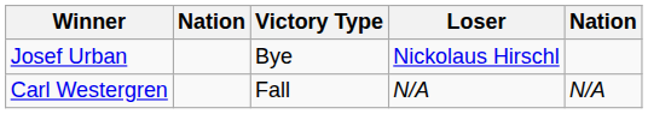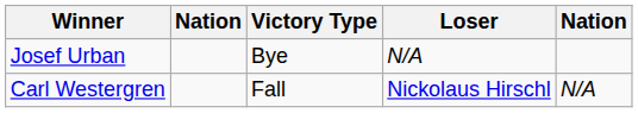 <table class="wikitable sortable" style="text-align:left;">
 <tr>
 <th>Winner</th>
 <th>Nation</th>
 <th>Victory Type</th>
 <th>Loser</th>
 <th>Nation</th>
 </tr>
 <tr>
 <td><a href='#'>Josef Urban</a></td>
 <td></td>
 <td>Bye</td>
-<td><a href='#'>Nickolaus Hirschl</a></td>
+<td><em>N/A</em></td>
 <td></td>
 </tr>
 <tr>
 <td><a href='#'>Carl Westergren</a></td>
 <td></td>
 <td>Fall</td>
-<td><em>N/A</em></td>
+<td><a href='#'>Nickolaus Hirschl</a></td>
 <td><em>N/A</em></td>
 </tr>
 </table>
